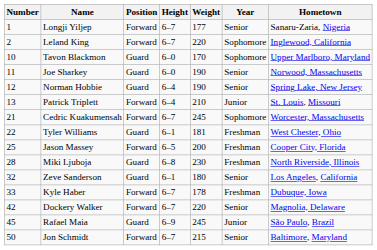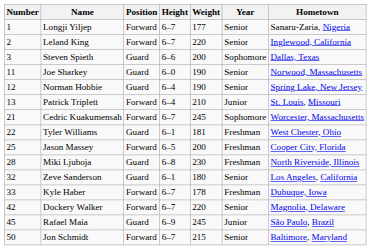 <table class="wikitable sortable" style="font-size: 95%;">
 <tr>
 <th>Number</th>
 <th>Name</th>
 <th>Position</th>
 <th>Height</th>
 <th>Weight</th>
 <th>Year</th>
 <th>Hometown</th>
 </tr>
 <tr>
 <td>1</td>
 <td>Longji Yiljep</td>
 <td>Forward</td>
 <td>6–7</td>
 <td>177</td>
 <td>Senior</td>
 <td>Sanaru-Zaria, <a href='#'>Nigeria</a></td>
 </tr>
 <tr>
 <td>2</td>
 <td>Leland King</td>
 <td>Forward</td>
 <td>6–7</td>
 <td>220</td>
-<td>Sophomore</td>
+<td>Senior</td>
 <td><a href='#'>Inglewood, California</a></td>
 </tr>
 <tr>
-<td>10</td>
-<td>Tavon Blackmon</td>
+<td>3</td>
+<td>Steven Spieth</td>
 <td>Guard</td>
-<td>6–0</td>
-<td>170</td>
+<td>6–6</td>
+<td>200</td>
 <td>Sophomore</td>
-<td><a href='#'>Upper Marlboro, Maryland</a></td>
+<td><a href='#'>Dallas, Texas</a></td>
 </tr>
 <tr>
 <td>11</td>
 <td>Joe Sharkey</td>
 <td>Guard</td>
 <td>6–0</td>
 <td>190</td>
 <td>Senior</td>
 <td><a href='#'>Norwood, Massachusetts</a></td>
 </tr>
 <tr>
 <td>12</td>
 <td>Norman Hobbie</td>
 <td>Guard</td>
 <td>6–4</td>
 <td>190</td>
 <td>Senior</td>
 <td><a href='#'>Spring Lake, New Jersey</a></td>
 </tr>
 <tr>
 <td>13</td>
 <td>Patrick Triplett</td>
 <td>Forward</td>
 <td>6–4</td>
 <td>210</td>
 <td>Junior</td>
 <td><a href='#'>St. Louis</a>, <a href='#'>Missouri</a></td>
 </tr>
 <tr>
 <td>21</td>
 <td>Cedric Kuakumensah</td>
 <td>Forward</td>
 <td>6–7</td>
 <td>245</td>
 <td>Sophomore</td>
 <td><a href='#'>Worcester, Massachusetts</a></td>
 </tr>
 <tr>
 <td>22</td>
 <td>Tyler Williams</td>
 <td>Guard</td>
 <td>6–1</td>
 <td>181</td>
 <td>Freshman</td>
 <td><a href='#'>West Chester, Ohio</a></td>
 </tr>
 <tr>
 <td>25</td>
 <td>Jason Massey</td>
 <td>Forward</td>
 <td>6–5</td>
 <td>200</td>
 <td>Freshman</td>
 <td><a href='#'>Cooper City, Florida</a></td>
 </tr>
 <tr>
 <td>28</td>
 <td>Miki Ljuboja</td>
 <td>Guard</td>
 <td>6–8</td>
 <td>230</td>
 <td>Freshman</td>
 <td><a href='#'>North Riverside, Illinois</a></td>
 </tr>
 <tr>
 <td>32</td>
 <td>Zeve Sanderson</td>
 <td>Guard</td>
 <td>6–1</td>
 <td>180</td>
 <td>Senior</td>
 <td><a href='#'>Los Angeles</a>, <a href='#'>California</a></td>
 </tr>
 <tr>
 <td>33</td>
 <td>Kyle Haber</td>
 <td>Forward</td>
 <td>6–7</td>
 <td>178</td>
 <td>Freshman</td>
 <td><a href='#'>Dubuque, Iowa</a></td>
 </tr>
 <tr>
 <td>42</td>
 <td>Dockery Walker</td>
 <td>Forward</td>
 <td>6–7</td>
 <td>220</td>
 <td>Senior</td>
 <td><a href='#'>Magnolia, Delaware</a></td>
 </tr>
 <tr>
 <td>45</td>
 <td>Rafael Maia</td>
 <td>Guard</td>
 <td>6–9</td>
 <td>245</td>
 <td>Junior</td>
 <td><a href='#'>São Paulo</a>, <a href='#'>Brazil</a></td>
 </tr>
 <tr>
 <td>50</td>
 <td>Jon Schmidt</td>
 <td>Forward</td>
 <td>6–7</td>
 <td>215</td>
 <td>Senior</td>
 <td><a href='#'>Baltimore</a>, <a href='#'>Maryland</a></td>
 </tr>
 </table>
